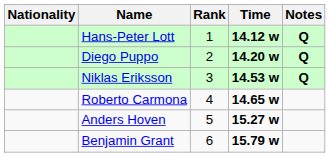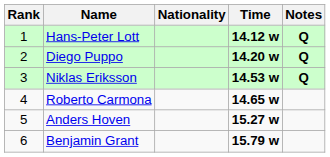 <table class="wikitable sortable" style="text-align:center">
 <tr>
+<th>Rank</th>
+<th>Name</th>
 <th>Nationality</th>
-<th>Name</th>
-<th>Rank</th>
 <th>Time</th>
 <th>Notes</th>
 </tr>
 <tr bgcolor=ccffcc>
+<td>1</td>
+<td align=left><a href='#'>Hans-Peter Lott</a></td>
 <td align=left></td>
-<td align=left><a href='#'>Hans-Peter Lott</a></td>
-<td>1</td>
 <td><strong>14.12</strong> <strong>w</strong></td>
 <td><strong>Q</strong></td>
 </tr>
 <tr bgcolor=ccffcc>
+<td>2</td>
+<td align=left><a href='#'>Diego Puppo</a></td>
 <td align=left></td>
-<td align=left><a href='#'>Diego Puppo</a></td>
-<td>2</td>
 <td><strong>14.20</strong> <strong>w</strong></td>
 <td><strong>Q</strong></td>
 </tr>
 <tr bgcolor=ccffcc>
+<td>3</td>
+<td align=left><a href='#'>Niklas Eriksson</a></td>
 <td align=left></td>
-<td align=left><a href='#'>Niklas Eriksson</a></td>
-<td>3</td>
 <td><strong>14.53</strong> <strong>w</strong></td>
 <td><strong>Q</strong></td>
 </tr>
 <tr>
+<td>4</td>
+<td align=left><a href='#'>Roberto Carmona</a></td>
 <td align=left></td>
-<td align=left><a href='#'>Roberto Carmona</a></td>
-<td>4</td>
 <td><strong>14.65</strong> <strong>w</strong></td>
 <td></td>
 </tr>
 <tr>
+<td>5</td>
+<td align=left><a href='#'>Anders Hoven</a></td>
 <td align=left></td>
-<td align=left><a href='#'>Anders Hoven</a></td>
-<td>5</td>
 <td><strong>15.27</strong> <strong>w</strong></td>
 <td></td>
 </tr>
 <tr>
+<td>6</td>
+<td align=left><a href='#'>Benjamin Grant</a></td>
 <td align=left></td>
-<td align=left><a href='#'>Benjamin Grant</a></td>
-<td>6</td>
 <td><strong>15.79</strong> <strong>w</strong></td>
 <td></td>
 </tr>
 </table>
